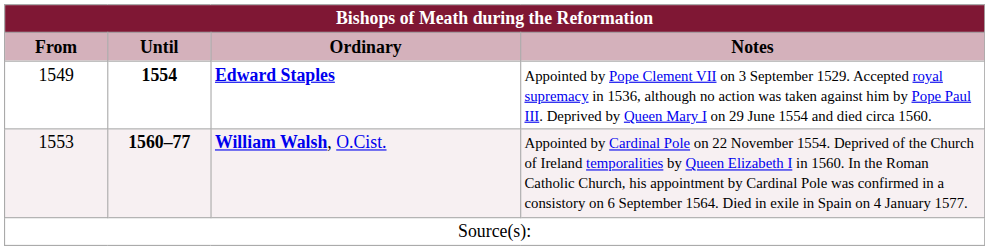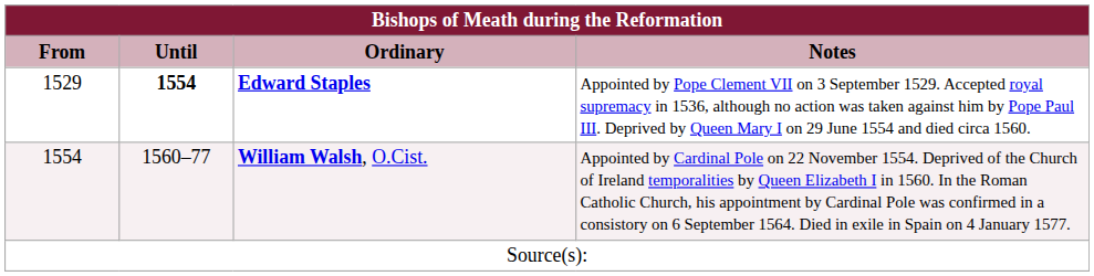 <table class="wikitable" style="width:100%;" border="1" cellpadding="2">
 <tr>
 <th colspan="4" style="background-color: #7F1734; color: white;">Bishops of Meath during the Reformation</th>
 </tr>
 <tr align=top>
 <th style="background-color: #D4B1BB; width: 10%;">From</th>
 <th style="background-color: #D4B1BB; width: 10%;">Until</th>
 <th style="background-color: #D4B1BB; width: 30%;">Ordinary</th>
 <th style="background-color: #D4B1BB; width: 45%;">Notes</th>
 </tr>
 <tr valign=top bgcolor="white">
-<td align=center>1549</td>
+<td align=center>1529</td>
 <td align=center><strong>1554</strong></td>
 <td><strong><a href='#'>Edward Staples</a></strong></td>
 <td><small>Appointed by <a href='#'>Pope Clement VII</a> on 3 September 1529. Accepted <a href='#'>royal supremacy</a> in 1536, although no action was taken against him by <a href='#'>Pope Paul III</a>. Deprived by <a href='#'>Queen Mary I</a> on 29 June 1554 and died circa 1560.</small></td>
 </tr>
 <tr valign=top bgcolor="#F7F0F2">
-<td align=center>1553</td>
-<td align=center><strong>1560–77</strong></td>
+<td align=center>1554</td>
+<td align=center>1560–77</td>
 <td><strong><a href='#'>William Walsh</a></strong>, <a href='#'>O.Cist.</a></td>
 <td><small>Appointed by <a href='#'>Cardinal Pole</a> on 22 November 1554. Deprived of the Church of Ireland <a href='#'>temporalities</a> by <a href='#'>Queen Elizabeth I</a> in 1560. In the Roman Catholic Church, his appointment by Cardinal Pole was confirmed in a consistory on 6 September 1564. Died in exile in Spain on 4 January 1577.</small></td>
 </tr>
 <tr valign=top bgcolor="white">
 <td align=center colspan="4">Source(s):</td>
 </tr>
 </table>
